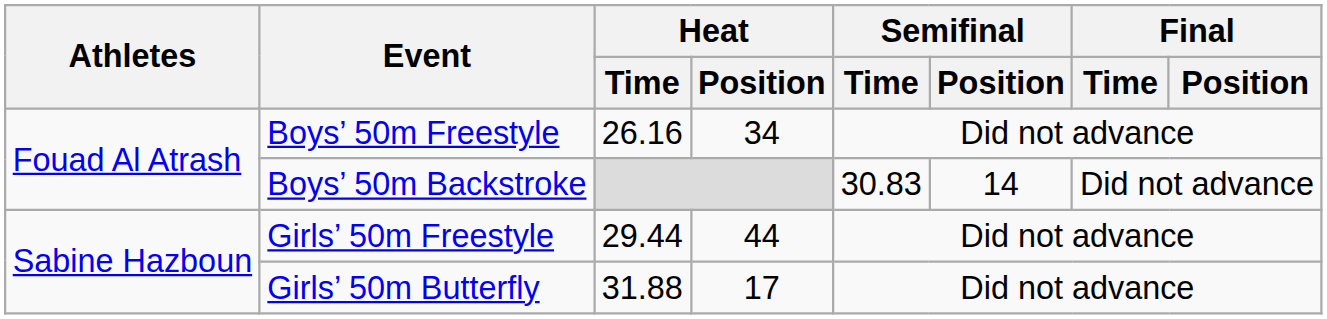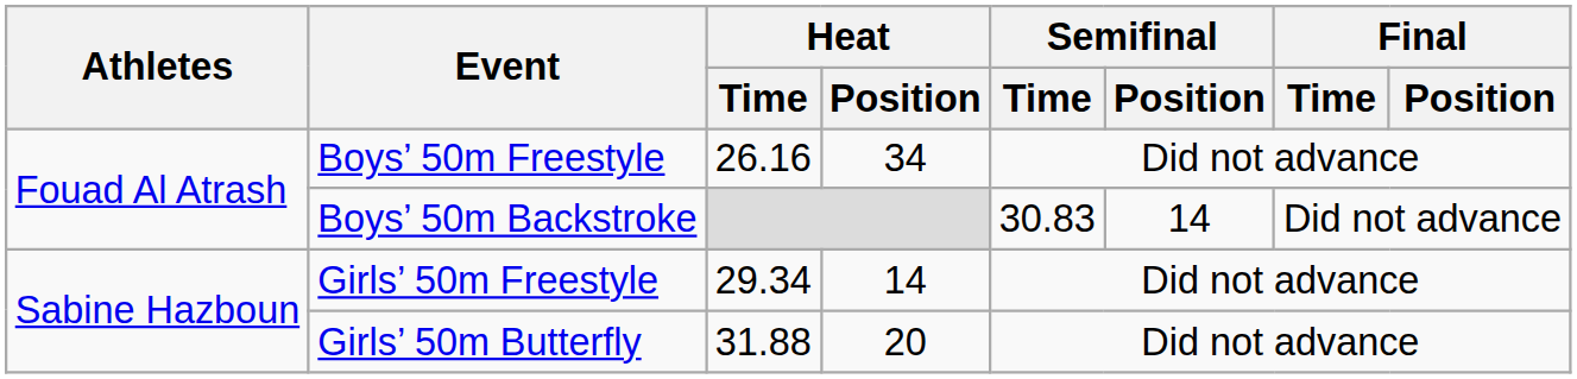 <table class="wikitable" border="1" style="font-size:90%">
 <tr>
 <th rowspan=2>Athletes</th>
 <th rowspan=2>Event</th>
 <th colspan=2>Heat</th>
 <th colspan=2>Semifinal</th>
 <th colspan=2>Final</th>
 </tr>
 <tr>
 <th>Time</th>
 <th>Position</th>
 <th>Time</th>
 <th>Position</th>
 <th>Time</th>
 <th>Position</th>
 </tr>
 <tr>
 <td rowspan=2><a href='#'>Fouad Al Atrash</a></td>
 <td><a href='#'>Boys’ 50m Freestyle</a></td>
 <td align=center>26.16</td>
 <td align=center>34</td>
 <td colspan="4" align=center>Did not advance</td>
 </tr>
 <tr>
 <td><a href='#'>Boys’ 50m Backstroke</a></td>
 <td colspan=2 bgcolor=#DCDCDC></td>
 <td align=center>30.83</td>
 <td align=center>14</td>
 <td colspan="2" align=center>Did not advance</td>
 </tr>
 <tr>
 <td rowspan=2><a href='#'>Sabine Hazboun</a></td>
 <td><a href='#'>Girls’ 50m Freestyle</a></td>
-<td align=center>29.44</td>
-<td align=center>44</td>
+<td align=center>29.34</td>
+<td align=center>14</td>
 <td colspan="4" align=center>Did not advance</td>
 </tr>
 <tr>
 <td><a href='#'>Girls’ 50m Butterfly</a></td>
 <td align=center>31.88</td>
-<td align=center>17</td>
+<td align=center>20</td>
 <td colspan="4" align=center>Did not advance</td>
 </tr>
 </table>
